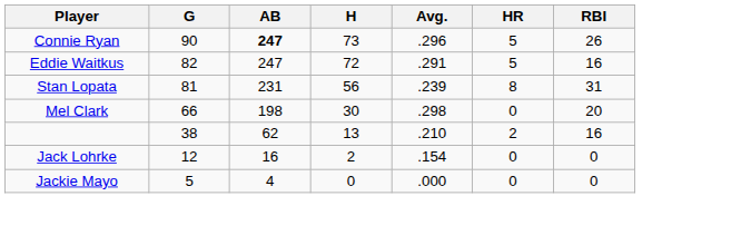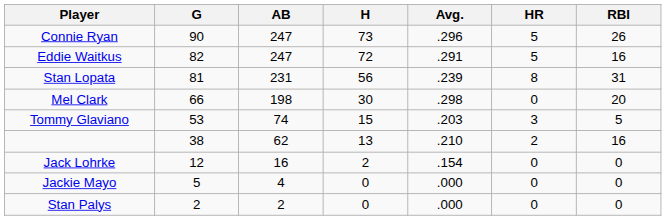 <table class="wikitable sortable">
 <tr>
 <th bgcolor="#DDDDFF" width="16%">Player</th>
 <th bgcolor="#DDDDFF" width="9%">G</th>
 <th bgcolor="#DDDDFF" width="9%">AB</th>
 <th bgcolor="#DDDDFF" width="9%">H</th>
 <th bgcolor="#DDDDFF" width="9%">Avg.</th>
 <th bgcolor="#DDDDFF" width="9%">HR</th>
 <th bgcolor="#DDDDFF" width="9%">RBI</th>
 </tr>
 <tr align="center">
 <td><a href='#'>Connie Ryan</a></td>
 <td>90</td>
-<td><strong>247</strong></td>
+<td>247</td>
 <td>73</td>
 <td>.296</td>
 <td>5</td>
 <td>26</td>
 </tr>
 <tr align="center">
 <td><a href='#'>Eddie Waitkus</a></td>
 <td>82</td>
 <td>247</td>
 <td>72</td>
 <td>.291</td>
 <td>5</td>
 <td>16</td>
 </tr>
 <tr align="center">
 <td><a href='#'>Stan Lopata</a></td>
 <td>81</td>
 <td>231</td>
 <td>56</td>
 <td>.239</td>
 <td>8</td>
 <td>31</td>
 </tr>
 <tr align="center">
 <td><a href='#'>Mel Clark</a></td>
 <td>66</td>
 <td>198</td>
 <td>30</td>
 <td>.298</td>
 <td>0</td>
 <td>20</td>
 </tr>
 <tr align="center">
+<td><a href='#'>Tommy Glaviano</a></td>
+<td>53</td>
+<td>74</td>
+<td>15</td>
+<td>.203</td>
+<td>3</td>
+<td>5</td>
+</tr>
+<tr align="center">
 <td></td>
 <td>38</td>
 <td>62</td>
 <td>13</td>
 <td>.210</td>
 <td>2</td>
 <td>16</td>
 </tr>
 <tr align="center">
 <td><a href='#'>Jack Lohrke</a></td>
 <td>12</td>
 <td>16</td>
 <td>2</td>
 <td>.154</td>
 <td>0</td>
 <td>0</td>
 </tr>
 <tr align="center">
 <td><a href='#'>Jackie Mayo</a></td>
 <td>5</td>
 <td>4</td>
 <td>0</td>
 <td>.000</td>
 <td>0</td>
 <td>0</td>
 </tr>
+<tr align="center">
+<td><a href='#'>Stan Palys</a></td>
+<td>2</td>
+<td>2</td>
+<td>0</td>
+<td>.000</td>
+<td>0</td>
+<td>0</td>
+</tr>
 </table>
